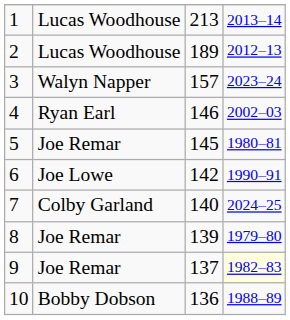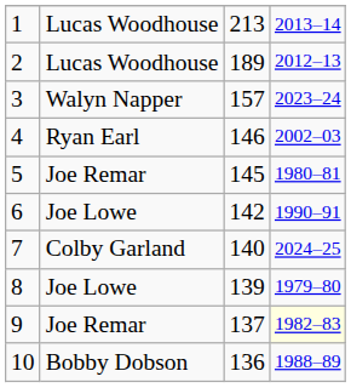 <table class="wikitable">
 <tr>
 </tr>
 <tr>
 <td>1</td>
 <td>Lucas Woodhouse</td>
 <td>213</td>
 <td style="font-size:80%;"><a href='#'>2013–14</a></td>
 </tr>
 <tr>
 <td>2</td>
 <td>Lucas Woodhouse</td>
 <td>189</td>
 <td style="font-size:80%;"><a href='#'>2012–13</a></td>
 </tr>
 <tr>
 <td>3</td>
 <td>Walyn Napper</td>
 <td>157</td>
 <td style="font-size:80%;"><a href='#'>2023–24</a></td>
 </tr>
 <tr>
 <td>4</td>
 <td>Ryan Earl</td>
 <td>146</td>
 <td style="font-size:80%;"><a href='#'>2002–03</a></td>
 </tr>
 <tr>
 <td>5</td>
 <td>Joe Remar</td>
 <td>145</td>
 <td style="font-size:80%;"><a href='#'>1980–81</a></td>
 </tr>
 <tr>
 <td>6</td>
 <td>Joe Lowe</td>
 <td>142</td>
 <td style="font-size:80%;"><a href='#'>1990–91</a></td>
 </tr>
 <tr>
 <td>7</td>
 <td>Colby Garland</td>
 <td>140</td>
 <td style="font-size:80%;"><a href='#'>2024–25</a></td>
 </tr>
 <tr>
 <td>8</td>
-<td>Joe Remar</td>
+<td>Joe Lowe</td>
 <td>139</td>
 <td style="font-size:80%;"><a href='#'>1979–80</a></td>
 </tr>
 <tr>
 <td>9</td>
 <td>Joe Remar</td>
 <td>137</td>
 <td style="background: lightyellow; font-size:80%;"><a href='#'>1982–83</a></td>
 </tr>
 <tr>
 <td>10</td>
 <td>Bobby Dobson</td>
 <td>136</td>
 <td style="font-size:80%;"><a href='#'>1988–89</a></td>
 </tr>
 </table>
